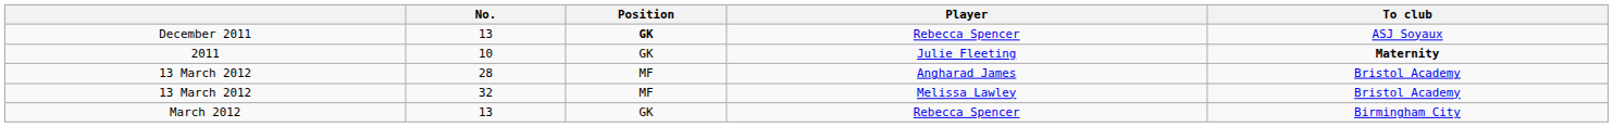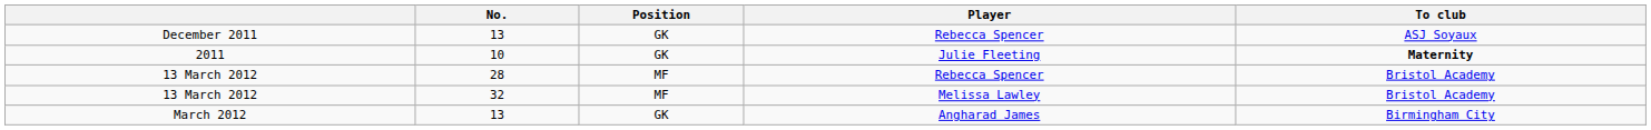 <table class="wikitable sortable" style="width:95%; text-align:center; font-size:85%; text-align:center;">
 <tr>
 <th width="25%"></th>
 <th width="10%">No.</th>
 <th width="10%">Position</th>
 <th>Player</th>
 <th width="25%">To club</th>
 </tr>
 <tr>
 <td>December 2011</td>
 <td>13</td>
-<td><strong>GK</strong></td>
+<td>GK</td>
 <td><em></em> <a href='#'>Rebecca Spencer</a></td>
 <td><em></em> <a href='#'>ASJ Soyaux</a></td>
 </tr>
 <tr>
 <td>2011</td>
 <td>10</td>
 <td>GK</td>
 <td> <a href='#'>Julie Fleeting</a></td>
 <td><strong>Maternity</strong></td>
 </tr>
 <tr>
 <td>13 March 2012</td>
 <td>28</td>
 <td>MF</td>
-<td> <a href='#'>Angharad James</a></td>
+<td><em></em> <a href='#'>Rebecca Spencer</a></td>
 <td> <a href='#'>Bristol Academy</a></td>
 </tr>
 <tr>
 <td>13 March 2012</td>
 <td>32</td>
 <td>MF</td>
 <td> <a href='#'>Melissa Lawley</a></td>
 <td> <a href='#'>Bristol Academy</a></td>
 </tr>
 <tr>
 <td>March 2012</td>
 <td>13</td>
 <td>GK</td>
-<td><em></em> <a href='#'>Rebecca Spencer</a></td>
+<td> <a href='#'>Angharad James</a></td>
 <td> <a href='#'>Birmingham City</a></td>
 </tr>
 </table>
